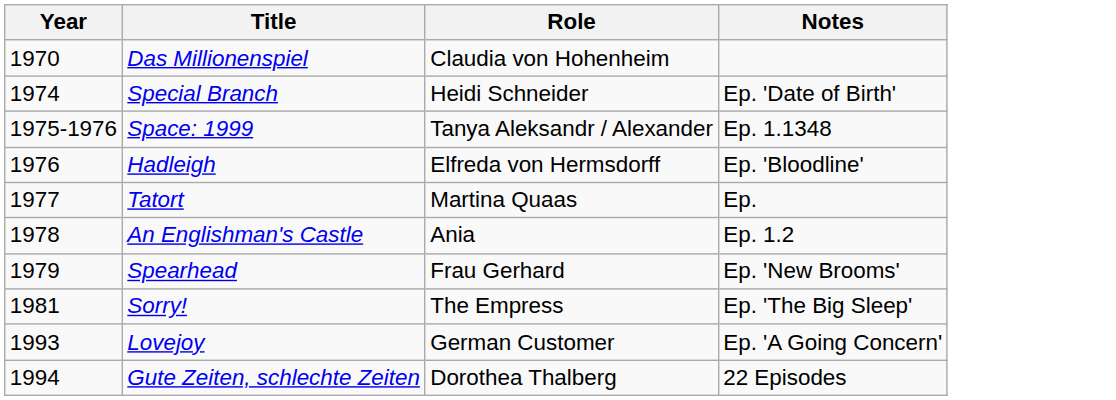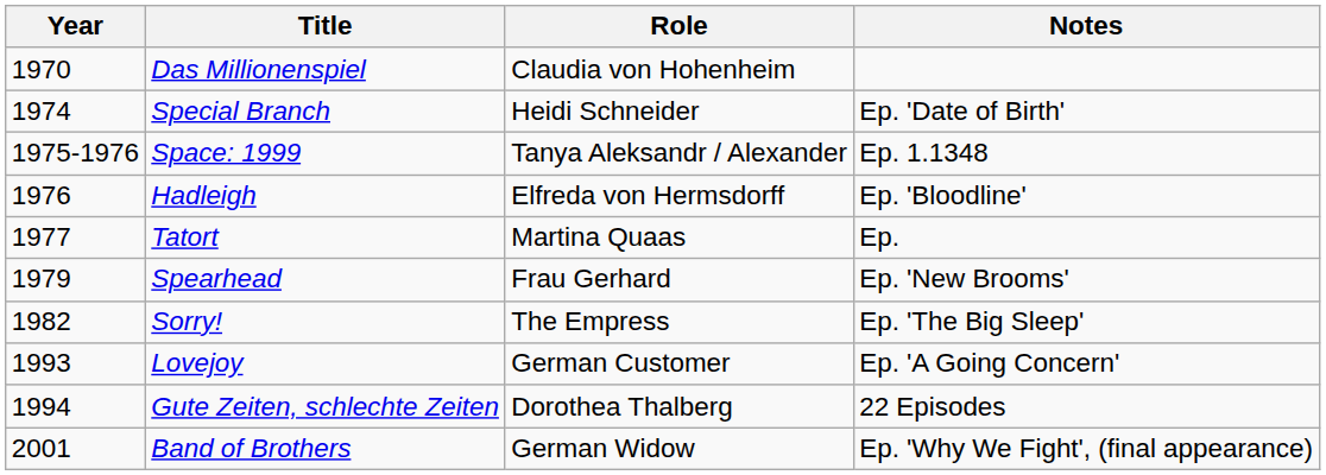 <table class="wikitable sortable">
 <tr>
 <th>Year</th>
 <th>Title</th>
 <th>Role</th>
 <th class="unsortable">Notes</th>
 </tr>
 <tr>
 <td>1970</td>
 <td><em><a href='#'>Das Millionenspiel</a></em></td>
 <td>Claudia von Hohenheim</td>
 <td></td>
 </tr>
 <tr>
 <td>1974</td>
 <td><em><a href='#'>Special Branch</a></em></td>
 <td>Heidi Schneider</td>
 <td>Ep. 'Date of Birth'</td>
 </tr>
 <tr>
 <td>1975-1976</td>
 <td><em><a href='#'>Space: 1999</a></em></td>
 <td>Tanya Aleksandr / Alexander</td>
 <td>Ep. 1.1348</td>
 </tr>
 <tr>
 <td>1976</td>
 <td><em><a href='#'>Hadleigh</a></em></td>
 <td>Elfreda von Hermsdorff</td>
 <td>Ep. 'Bloodline'</td>
 </tr>
 <tr>
 <td>1977</td>
 <td><em><a href='#'>Tatort</a></em></td>
 <td>Martina Quaas</td>
 <td>Ep. </td>
 </tr>
 <tr>
-<td>1978</td>
-<td><em><a href='#'>An Englishman's Castle</a></em></td>
-<td>Ania</td>
-<td>Ep. 1.2</td>
-</tr>
-<tr>
 <td>1979</td>
 <td><em><a href='#'>Spearhead</a></em></td>
 <td>Frau Gerhard</td>
 <td>Ep. 'New Brooms'</td>
 </tr>
 <tr>
-<td>1981</td>
+<td>1982</td>
 <td><em><a href='#'>Sorry!</a></em></td>
 <td>The Empress</td>
 <td>Ep. 'The Big Sleep'</td>
 </tr>
 <tr>
 <td>1993</td>
 <td><em><a href='#'>Lovejoy</a></em></td>
 <td>German Customer</td>
 <td>Ep. 'A Going Concern'</td>
 </tr>
 <tr>
 <td>1994</td>
 <td><em><a href='#'>Gute Zeiten, schlechte Zeiten</a></em></td>
 <td>Dorothea Thalberg</td>
 <td>22 Episodes</td>
 </tr>
+<tr>
+<td>2001</td>
+<td><em><a href='#'>Band of Brothers</a></em></td>
+<td>German Widow</td>
+<td>Ep. 'Why We Fight', (final appearance)</td>
+</tr>
 </table>
